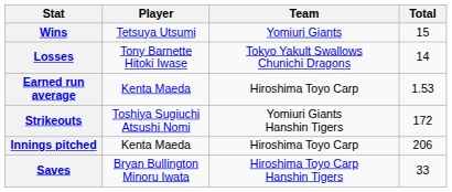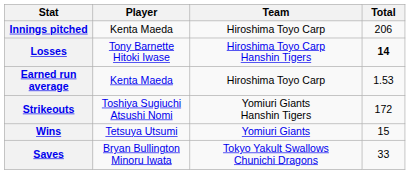 <table class="wikitable" style="text-align:center;">
 <tr>
 <th scope="col" width="7%">Stat</th>
 <th scope="col" width="10%">Player</th>
 <th scope="col" width="20%">Team</th>
 <th scope="col" width="3%">Total</th>
 </tr>
 <tr>
-<th scope="row" style="text-align:center;"><a href='#'>Wins</a></th>
-<td><a href='#'>Tetsuya Utsumi</a></td>
-<td><a href='#'>Yomiuri Giants</a></td>
-<td>15</td>
+<th scope="row" style="text-align:center;"><a href='#'>Innings pitched</a></th>
+<td>Kenta Maeda</td>
+<td>Hiroshima Toyo Carp</td>
+<td>206</td>
 </tr>
 <tr>
 <th scope="row" style="text-align:center;"><a href='#'>Losses</a></th>
 <td><a href='#'>Tony Barnette</a><br><a href='#'>Hitoki Iwase</a></td>
-<td><a href='#'>Tokyo Yakult Swallows</a><br><a href='#'>Chunichi Dragons</a></td>
-<td>14</td>
+<td><a href='#'>Hiroshima Toyo Carp</a><br><a href='#'>Hanshin Tigers</a></td>
+<td><strong>14</strong></td>
 </tr>
 <tr>
 <th scope="row" style="text-align:center;"><a href='#'>Earned run average</a></th>
 <td><a href='#'>Kenta Maeda</a></td>
 <td>Hiroshima Toyo Carp</td>
 <td>1.53</td>
 </tr>
 <tr>
 <th scope="row" style="text-align:center;"><a href='#'>Strikeouts</a></th>
 <td><a href='#'>Toshiya Sugiuchi</a><br><a href='#'>Atsushi Nomi</a></td>
 <td>Yomiuri Giants<br>Hanshin Tigers</td>
 <td>172</td>
 </tr>
 <tr>
-<th scope="row" style="text-align:center;"><a href='#'>Innings pitched</a></th>
-<td>Kenta Maeda</td>
-<td>Hiroshima Toyo Carp</td>
-<td>206</td>
+<th scope="row" style="text-align:center;"><a href='#'>Wins</a></th>
+<td><a href='#'>Tetsuya Utsumi</a></td>
+<td><a href='#'>Yomiuri Giants</a></td>
+<td>15</td>
 </tr>
 <tr>
 <th scope="row" style="text-align:center;"><a href='#'>Saves</a></th>
 <td><a href='#'>Bryan Bullington</a><br><a href='#'>Minoru Iwata</a></td>
-<td><a href='#'>Hiroshima Toyo Carp</a><br><a href='#'>Hanshin Tigers</a></td>
+<td><a href='#'>Tokyo Yakult Swallows</a><br><a href='#'>Chunichi Dragons</a></td>
 <td>33</td>
 </tr>
 </table>
